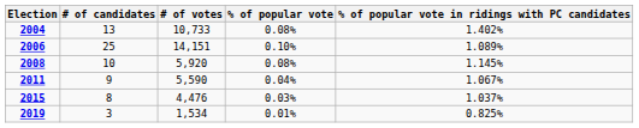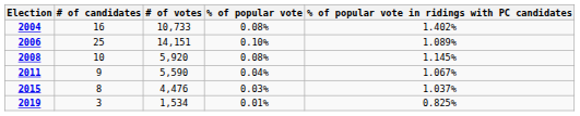 <table class="wikitable">
 <tr>
 <th>Election</th>
 <th># of candidates</th>
 <th># of votes</th>
 <th>% of popular vote</th>
 <th>% of popular vote in ridings with PC candidates</th>
 </tr>
 <tr align=center>
 <td><strong><a href='#'>2004</a></strong></td>
-<td>13</td>
+<td>16</td>
 <td>10,733</td>
 <td>0.08%</td>
 <td>1.402%</td>
 </tr>
 <tr align=center>
 <td><strong><a href='#'>2006</a></strong></td>
 <td>25</td>
 <td>14,151</td>
 <td>0.10%</td>
 <td>1.089%</td>
 </tr>
 <tr align=center>
 <td><strong><a href='#'>2008</a></strong></td>
 <td>10</td>
 <td>5,920</td>
 <td>0.08%</td>
 <td>1.145%</td>
 </tr>
 <tr align=center>
 <td><strong><a href='#'>2011</a></strong></td>
 <td>9</td>
 <td>5,590</td>
 <td>0.04%</td>
 <td>1.067%</td>
 </tr>
 <tr align=center>
 <td><strong><a href='#'>2015</a></strong></td>
 <td>8</td>
 <td>4,476</td>
 <td>0.03%</td>
 <td>1.037%</td>
 </tr>
 <tr align=center>
 <td><strong><a href='#'>2019</a></strong></td>
 <td>3</td>
 <td>1,534</td>
 <td>0.01%</td>
 <td>0.825%</td>
 </tr>
 </table>
